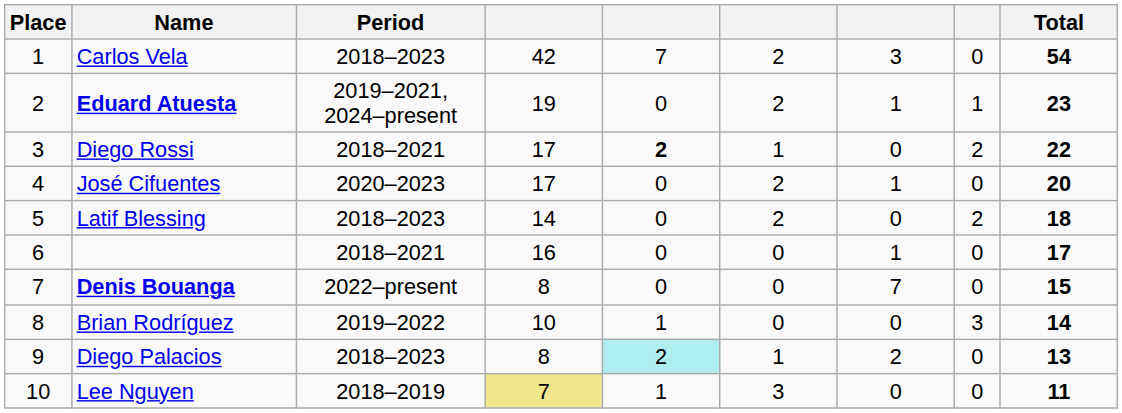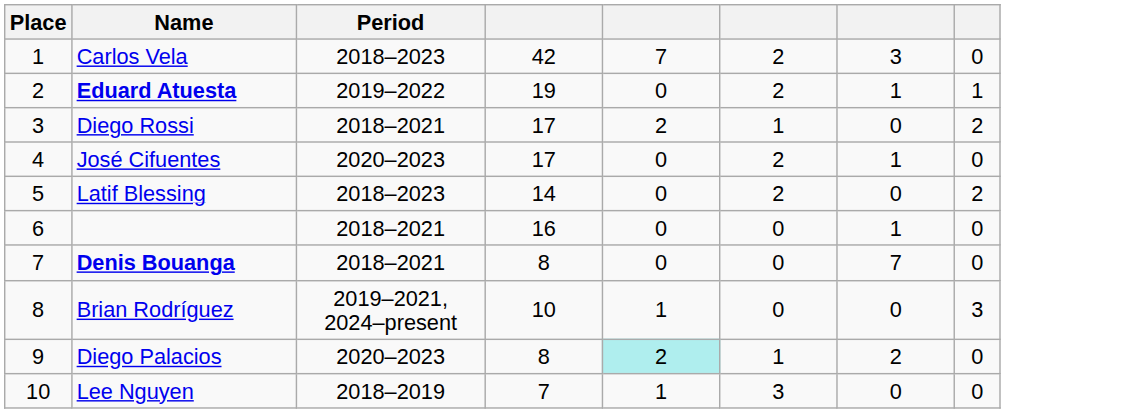 <table class="wikitable sortable" style="font-size: 95%; text-align: center;">
 <tr>
 <th width=30>Place</th>
 <th width=150>Name</th>
 <th width=125>Period</th>
 <th width=75></th>
 <th width=75></th>
 <th width=75></th>
 <th width=75></th>
 <th width=25></th>
-<th width=75><strong>Total</strong></th>
 </tr>
 <tr>
 <td>1</td>
 <td align="left"> <a href='#'>Carlos Vela</a></td>
 <td>2018–2023</td>
 <td>42</td>
 <td>7</td>
 <td>2</td>
 <td>3</td>
 <td>0</td>
-<td><strong>54</strong></td>
 </tr>
 <tr>
 <td>2</td>
 <td align="left"> <strong><a href='#'>Eduard Atuesta</a></strong></td>
-<td>2019–2021,<br>2024–present</td>
+<td>2019–2022</td>
 <td>19</td>
 <td>0</td>
 <td>2</td>
 <td>1</td>
 <td>1</td>
-<td><strong>23</strong></td>
 </tr>
 <tr>
 <td>3</td>
 <td align="left"> <a href='#'>Diego Rossi</a></td>
 <td>2018–2021</td>
 <td>17</td>
-<td><strong>2</strong></td>
+<td>2</td>
 <td>1</td>
 <td>0</td>
 <td>2</td>
-<td><strong>22</strong></td>
 </tr>
 <tr>
 <td>4</td>
 <td align = "left"> <a href='#'>José Cifuentes</a></td>
 <td>2020–2023</td>
 <td>17</td>
 <td>0</td>
 <td>2</td>
 <td>1</td>
 <td>0</td>
-<td><strong>20</strong></td>
 </tr>
 <tr>
 <td>5</td>
 <td align="left"> <a href='#'>Latif Blessing</a></td>
 <td>2018–2023</td>
 <td>14</td>
 <td>0</td>
 <td>2</td>
 <td>0</td>
 <td>2</td>
-<td><strong>18</strong></td>
 </tr>
 <tr>
 <td>6</td>
 <td align="left"></td>
 <td>2018–2021</td>
 <td>16</td>
 <td>0</td>
 <td>0</td>
 <td>1</td>
 <td>0</td>
-<td><strong>17</strong></td>
 </tr>
 <tr>
 <td>7</td>
 <td align = "left"><strong> <a href='#'>Denis Bouanga</a></strong></td>
-<td>2022–present</td>
+<td>2018–2021</td>
 <td>8</td>
 <td>0</td>
 <td>0</td>
 <td>7</td>
 <td>0</td>
-<td><strong>15</strong></td>
 </tr>
 <tr>
 <td>8</td>
 <td align = "left"> <a href='#'>Brian Rodríguez</a></td>
-<td>2019–2022</td>
+<td>2019–2021,<br>2024–present</td>
 <td>10</td>
 <td>1</td>
 <td>0</td>
 <td>0</td>
 <td>3</td>
-<td><strong>14</strong></td>
 </tr>
 <tr>
 <td>9</td>
 <td align = "left"> <a href='#'>Diego Palacios</a></td>
-<td>2018–2023</td>
+<td>2020–2023</td>
 <td>8</td>
 <td style="background: paleturquoise;">2</td>
 <td>1</td>
 <td>2</td>
 <td>0</td>
-<td><strong>13</strong></td>
 </tr>
 <tr>
 <td>10</td>
 <td align = "left"> <a href='#'>Lee Nguyen</a></td>
 <td>2018–2019</td>
-<td style="background: khaki;">7</td>
+<td>7</td>
 <td>1</td>
 <td>3</td>
 <td>0</td>
 <td>0</td>
-<td><strong>11</strong></td>
 </tr>
 </table>
